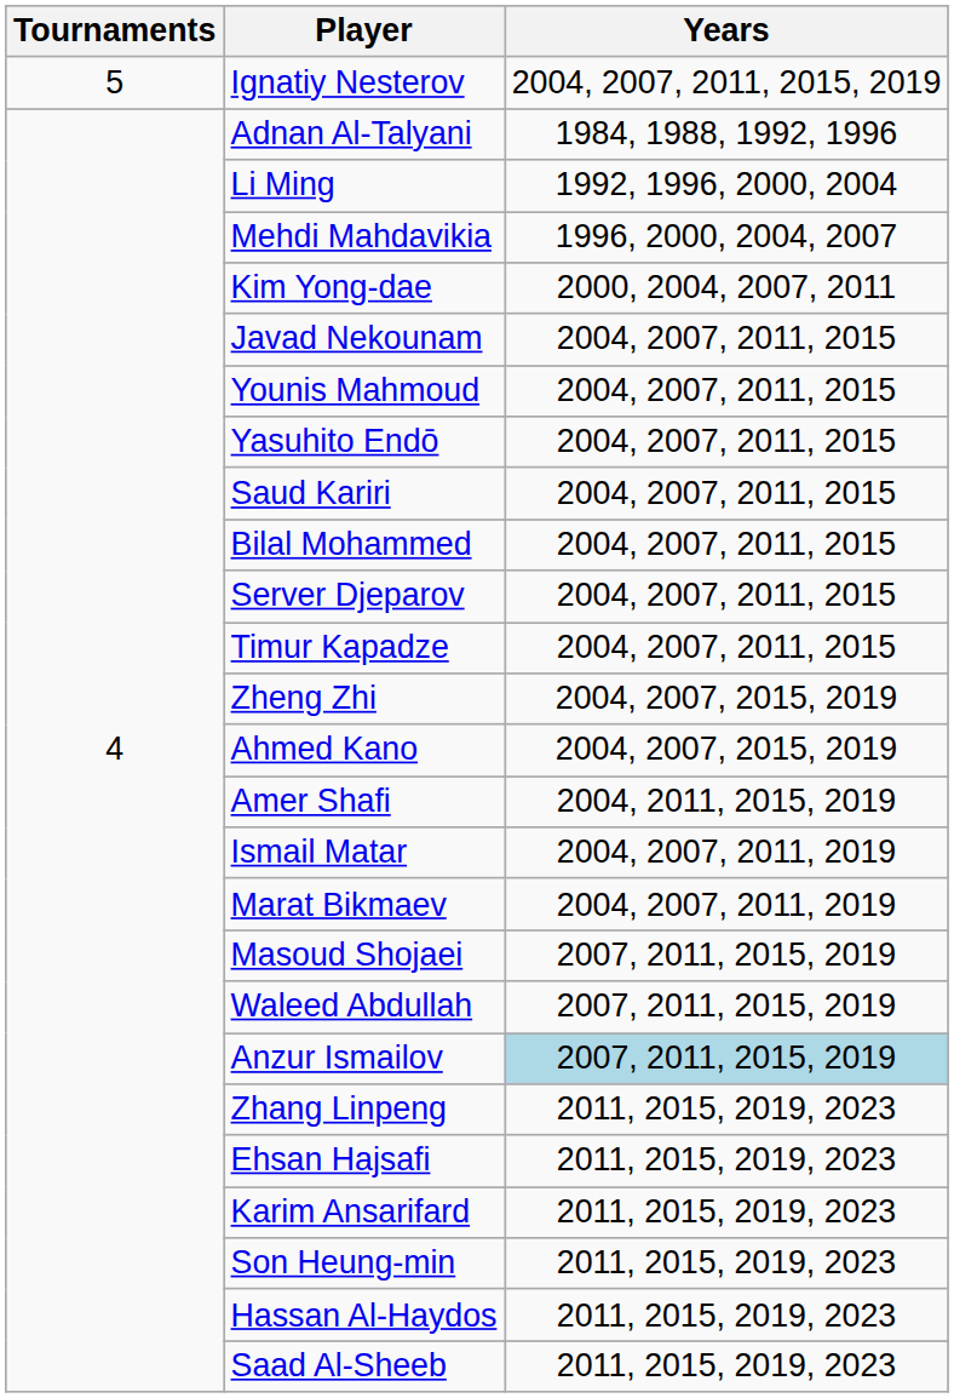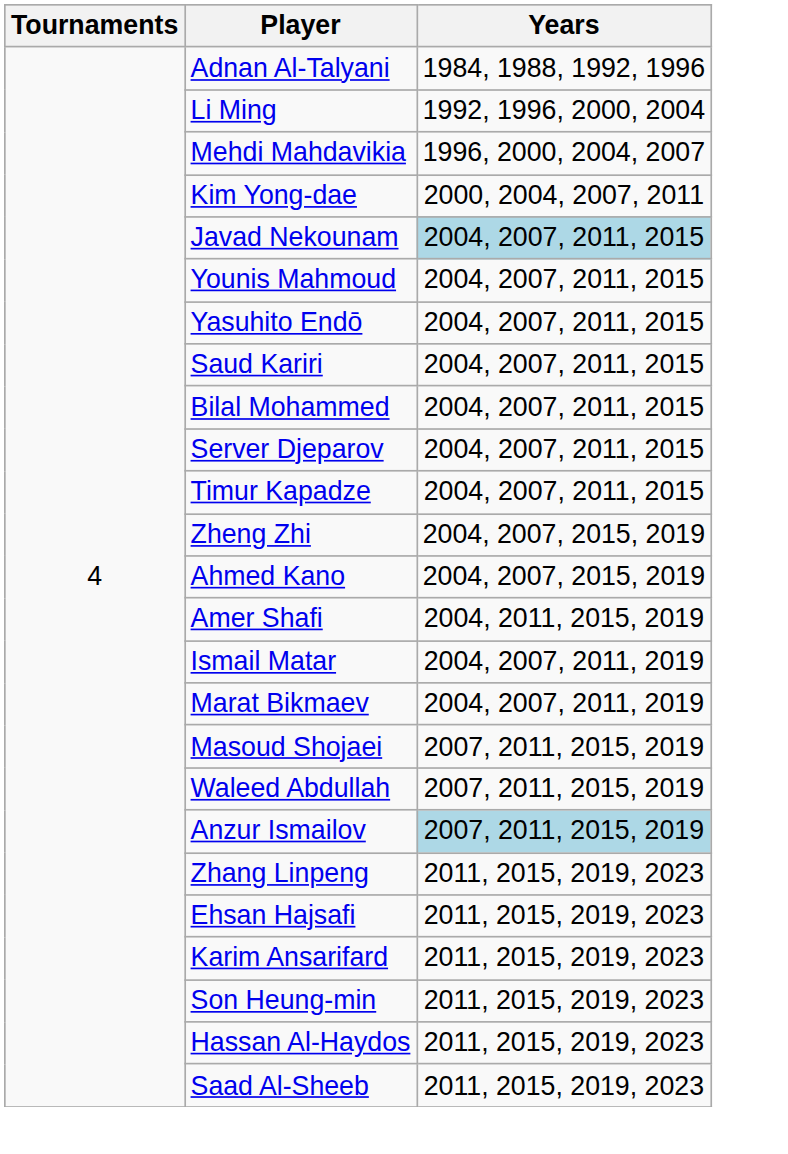 <table class=wikitable>
 <tr>
 <th>Tournaments</th>
 <th>Player</th>
 <th>Years</th>
-</tr>
-<tr>
-<td align="center">5</td>
-<td> <a href='#'>Ignatiy Nesterov</a></td>
-<td align="center">2004, 2007, 2011, 2015, 2019</td>
 </tr>
 <tr>
 <td rowspan="25" align="center">4</td>
 <td> <a href='#'>Adnan Al-Talyani</a></td>
 <td align="center">1984, 1988, 1992, 1996</td>
 </tr>
 <tr>
 <td> <a href='#'>Li Ming</a></td>
 <td align="center">1992, 1996, 2000, 2004</td>
 </tr>
 <tr>
 <td> <a href='#'>Mehdi Mahdavikia</a></td>
 <td align="center">1996, 2000, 2004, 2007</td>
 </tr>
 <tr>
 <td> <a href='#'>Kim Yong-dae</a></td>
 <td align="center">2000, 2004, 2007, 2011</td>
 </tr>
 <tr>
 <td> <a href='#'>Javad Nekounam</a></td>
-<td align="center">2004, 2007, 2011, 2015</td>
+<td align="center" style="background: lightblue;">2004, 2007, 2011, 2015</td>
 </tr>
 <tr>
 <td> <a href='#'>Younis Mahmoud</a></td>
 <td align="center">2004, 2007, 2011, 2015</td>
 </tr>
 <tr>
 <td> <a href='#'>Yasuhito Endō</a></td>
 <td align="center">2004, 2007, 2011, 2015</td>
 </tr>
 <tr>
 <td> <a href='#'>Saud Kariri</a></td>
 <td align="center">2004, 2007, 2011, 2015</td>
 </tr>
 <tr>
 <td> <a href='#'>Bilal Mohammed</a></td>
 <td align="center">2004, 2007, 2011, 2015</td>
 </tr>
 <tr>
 <td> <a href='#'>Server Djeparov</a></td>
 <td align="center">2004, 2007, 2011, 2015</td>
 </tr>
 <tr>
 <td> <a href='#'>Timur Kapadze</a></td>
 <td align="center">2004, 2007, 2011, 2015</td>
 </tr>
 <tr>
 <td> <a href='#'>Zheng Zhi</a></td>
 <td align="center">2004, 2007, 2015, 2019</td>
 </tr>
 <tr>
 <td> <a href='#'>Ahmed Kano</a></td>
 <td align="center">2004, 2007, 2015, 2019</td>
 </tr>
 <tr>
 <td> <a href='#'>Amer Shafi</a></td>
 <td align="center">2004, 2011, 2015, 2019</td>
 </tr>
 <tr>
 <td> <a href='#'>Ismail Matar</a></td>
 <td align="center">2004, 2007, 2011, 2019</td>
 </tr>
 <tr>
 <td> <a href='#'>Marat Bikmaev</a></td>
 <td align="center">2004, 2007, 2011, 2019</td>
 </tr>
 <tr>
 <td> <a href='#'>Masoud Shojaei</a></td>
 <td align="center">2007, 2011, 2015, 2019</td>
 </tr>
 <tr>
 <td> <a href='#'>Waleed Abdullah</a></td>
 <td align="center">2007, 2011, 2015, 2019</td>
 </tr>
 <tr>
 <td> <a href='#'>Anzur Ismailov</a></td>
 <td align="center" style="background: lightblue;">2007, 2011, 2015, 2019</td>
 </tr>
 <tr>
 <td> <a href='#'>Zhang Linpeng</a></td>
 <td align="center">2011, 2015, 2019, 2023</td>
 </tr>
 <tr>
 <td> <a href='#'>Ehsan Hajsafi</a></td>
 <td align="center">2011, 2015, 2019, 2023</td>
 </tr>
 <tr>
 <td> <a href='#'>Karim Ansarifard</a></td>
 <td align="center">2011, 2015, 2019, 2023</td>
 </tr>
 <tr>
 <td> <a href='#'>Son Heung-min</a></td>
 <td align="center">2011, 2015, 2019, 2023</td>
 </tr>
 <tr>
 <td> <a href='#'>Hassan Al-Haydos</a></td>
 <td align="center">2011, 2015, 2019, 2023</td>
 </tr>
 <tr>
 <td> <a href='#'>Saad Al-Sheeb</a></td>
 <td align="center">2011, 2015, 2019, 2023</td>
 </tr>
 </table>
